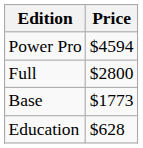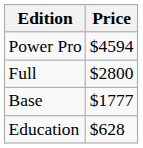 <table class="wikitable">
 <tr>
 <th align=left>Edition</th>
 <th align=left>Price</th>
 </tr>
 <tr>
 <td>Power Pro</td>
 <td>$4594</td>
 </tr>
 <tr>
 <td>Full</td>
 <td>$2800</td>
 </tr>
 <tr>
 <td>Base</td>
-<td>$1773</td>
+<td>$1777</td>
 </tr>
 <tr>
 <td>Education</td>
 <td>$628</td>
 </tr>
 </table>
